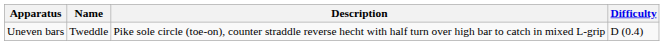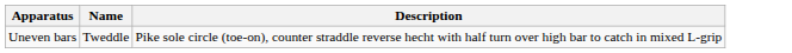 <table class="wikitable">
 <tr>
 <th>Apparatus</th>
 <th>Name</th>
 <th>Description</th>
-<th><a href='#'>Difficulty</a></th>
 </tr>
 <tr>
 <td>Uneven bars</td>
 <td>Tweddle</td>
 <td>Pike sole circle (toe-on), counter straddle reverse hecht with half turn over high bar to catch in mixed L-grip</td>
-<td>D (0.4)</td>
 </tr>
 </table>
